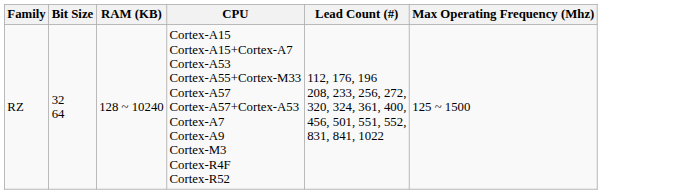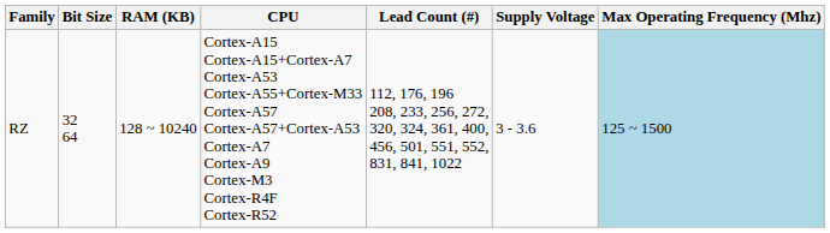 <table class="wikitable">
 <tr>
 <th>Family</th>
 <th>Bit Size</th>
 <th>RAM (KB)</th>
 <th>CPU</th>
 <th>Lead Count (#)</th>
+<th>Supply Voltage</th>
 <th>Max Operating Frequency (Mhz)</th>
 </tr>
 <tr>
 <td>RZ</td>
 <td>32<br>64</td>
 <td>128 ~ 10240</td>
 <td>Cortex-A15<br>Cortex-A15+Cortex-A7<br>Cortex-A53<br>Cortex-A55+Cortex-M33<br>Cortex-A57<br>Cortex-A57+Cortex-A53<br>Cortex-A7<br>Cortex-A9<br>Cortex-M3<br>Cortex-R4F<br>Cortex-R52</td>
 <td>112, 176, 196<br>208, 233, 256, 272,<br>320, 324, 361, 400,<br>456, 501, 551, 552,<br>831, 841, 1022</td>
-<td>125 ~ 1500</td>
+<td>3 - 3.6</td>
+<td style="background: lightblue;">125 ~ 1500</td>
 </tr>
 </table>
